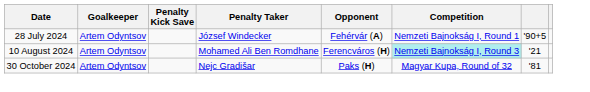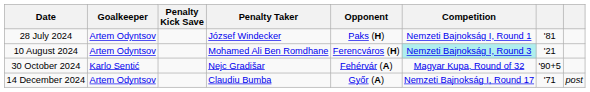 <table class="wikitable sortable sticky-header zebra" style="text-align:center; font-size:85%;">
 <tr>
 <th>Date</th>
 <th>Goalkeeper</th>
 <th>Penalty<br>Kick Save</th>
 <th>Penalty Taker</th>
 <th>Opponent</th>
 <th>Competition</th>
 <th></th>
 <th></th>
 </tr>
 <tr>
 <td>28 July 2024</td>
 <td align="left"> <a href='#'>Artem Odyntsov</a></td>
 <td></td>
 <td align="left"> <a href='#'>József Windecker</a></td>
-<td><a href='#'> Fehérvár</a> (<strong>A</strong>)</td>
+<td><a href='#'>Paks</a> (<strong>H</strong>)</td>
 <td><a href='#'>Nemzeti Bajnokság I, Round 1</a></td>
-<td> '90+5</td>
+<td> '81</td>
 <td></td>
 </tr>
 <tr>
 <td>10 August 2024</td>
 <td align="left"> <a href='#'>Artem Odyntsov</a></td>
 <td></td>
 <td align="left"> <a href='#'>Mohamed Ali Ben Romdhane</a></td>
 <td><a href='#'>Ferencváros</a> (<strong>H</strong>)</td>
 <td style="background: paleturquoise;"><a href='#'>Nemzeti Bajnokság I, Round 3</a></td>
 <td> '21</td>
 <td></td>
 </tr>
 <tr>
 <td>30 October 2024</td>
+<td align="left"> <a href='#'>Karlo Sentić</a></td>
+<td></td>
+<td align="left"> <a href='#'>Nejc Gradišar</a></td>
+<td><a href='#'> Fehérvár</a> (<strong>A</strong>)</td>
+<td><a href='#'>Magyar Kupa, Round of 32</a></td>
+<td> '90+5</td>
+<td></td>
+</tr>
+<tr>
+<td>14 December 2024</td>
 <td align="left"> <a href='#'>Artem Odyntsov</a></td>
 <td></td>
-<td align="left"> <a href='#'>Nejc Gradišar</a></td>
-<td><a href='#'>Paks</a> (<strong>H</strong>)</td>
-<td><a href='#'>Magyar Kupa, Round of 32</a></td>
-<td> '81</td>
-<td></td>
+<td align="left"> <a href='#'>Claudiu Bumba</a></td>
+<td><a href='#'>Győr</a> (<strong>A</strong>)</td>
+<td><a href='#'>Nemzeti Bajnokság I, Round 17</a></td>
+<td> '71</td>
+<td><em>post</em></td>
 </tr>
 </table>
